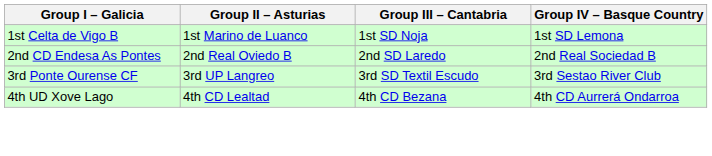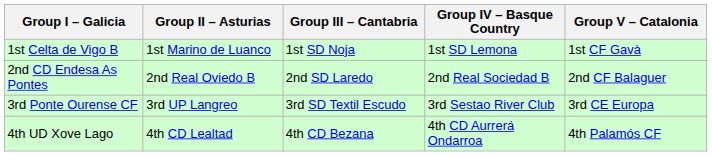 <table class="wikitable">
 <tr>
 <th width=210>Group I – Galicia </th>
 <th width=210>Group II – Asturias </th>
 <th width=210>Group III – Cantabria </th>
 <th width=210>Group IV – Basque Country </th>
+<th width=210>Group V – Catalonia </th>
 </tr>
 <tr style="background:#D0FFD0;">
 <td>1st <a href='#'>Celta de Vigo B</a></td>
 <td>1st <a href='#'>Marino de Luanco</a></td>
 <td>1st <a href='#'>SD Noja</a></td>
 <td>1st <a href='#'>SD Lemona</a></td>
+<td>1st <a href='#'>CF Gavà</a></td>
 </tr>
 <tr style="background:#D0FFD0;">
 <td>2nd <a href='#'>CD Endesa As Pontes</a></td>
 <td>2nd <a href='#'>Real Oviedo B</a></td>
 <td>2nd <a href='#'>SD Laredo</a></td>
 <td>2nd <a href='#'>Real Sociedad B</a></td>
+<td>2nd <a href='#'>CF Balaguer</a></td>
 </tr>
 <tr style="background:#D0FFD0;">
 <td>3rd <a href='#'>Ponte Ourense CF</a></td>
 <td>3rd <a href='#'>UP Langreo</a></td>
 <td>3rd <a href='#'>SD Textil Escudo</a></td>
 <td>3rd <a href='#'>Sestao River Club</a></td>
+<td>3rd <a href='#'>CE Europa</a></td>
 </tr>
 <tr style="background:#D0FFD0;">
 <td>4th UD Xove Lago</td>
 <td>4th <a href='#'>CD Lealtad</a></td>
 <td>4th <a href='#'>CD Bezana</a></td>
 <td>4th <a href='#'>CD Aurrerá Ondarroa</a></td>
+<td>4th <a href='#'>Palamós CF</a></td>
 </tr>
 </table>
